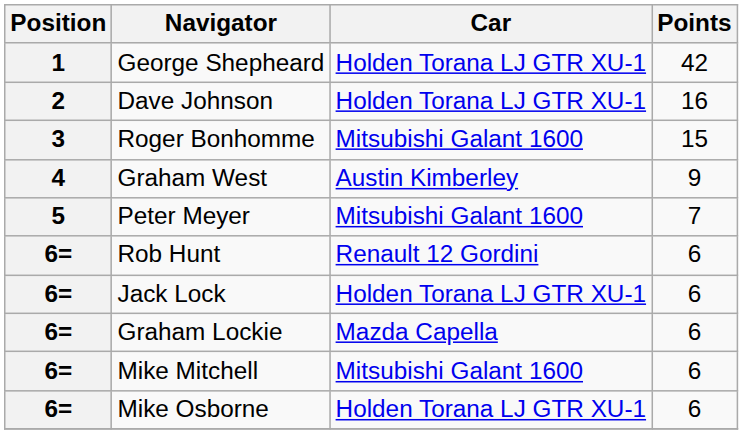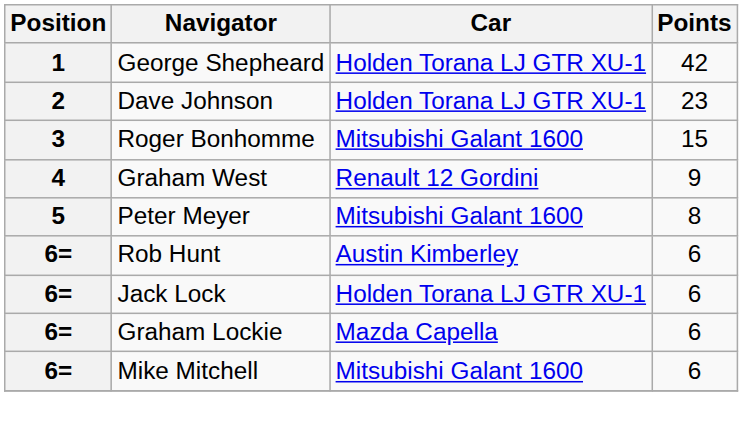 <table class="wikitable" border="1">
 <tr>
 <th>Position</th>
 <th>Navigator</th>
 <th>Car</th>
 <th>Points</th>
 </tr>
 <tr>
 <th>1</th>
 <td>George Shepheard</td>
 <td><a href='#'>Holden Torana LJ GTR XU-1</a></td>
 <td align="center">42</td>
 </tr>
 <tr>
 <th>2</th>
 <td>Dave Johnson</td>
 <td><a href='#'>Holden Torana LJ GTR XU-1</a></td>
-<td align="center">16</td>
+<td align="center">23</td>
 </tr>
 <tr>
 <th>3</th>
 <td>Roger Bonhomme</td>
 <td><a href='#'>Mitsubishi Galant 1600</a></td>
 <td align="center">15</td>
 </tr>
 <tr>
 <th>4</th>
 <td>Graham West</td>
-<td><a href='#'>Austin Kimberley</a></td>
+<td><a href='#'>Renault 12 Gordini</a></td>
 <td align="center">9</td>
 </tr>
 <tr>
 <th>5</th>
 <td>Peter Meyer</td>
 <td><a href='#'>Mitsubishi Galant 1600</a></td>
-<td align="center">7</td>
+<td align="center">8</td>
 </tr>
 <tr>
 <th>6=</th>
 <td>Rob Hunt</td>
-<td><a href='#'>Renault 12 Gordini</a></td>
+<td><a href='#'>Austin Kimberley</a></td>
 <td align="center">6</td>
 </tr>
 <tr>
 <th>6=</th>
 <td>Jack Lock</td>
 <td><a href='#'>Holden Torana LJ GTR XU-1</a></td>
 <td align="center">6</td>
 </tr>
 <tr>
 <th>6=</th>
 <td>Graham Lockie</td>
 <td><a href='#'>Mazda Capella</a></td>
 <td align="center">6</td>
 </tr>
 <tr>
 <th>6=</th>
 <td>Mike Mitchell</td>
 <td><a href='#'>Mitsubishi Galant 1600</a></td>
 <td align="center">6</td>
 </tr>
 <tr>
-<th>6=</th>
-<td>Mike Osborne</td>
-<td><a href='#'>Holden Torana LJ GTR XU-1</a></td>
-<td align="center">6</td>
-</tr>
-<tr>
 </tr>
 </table>
